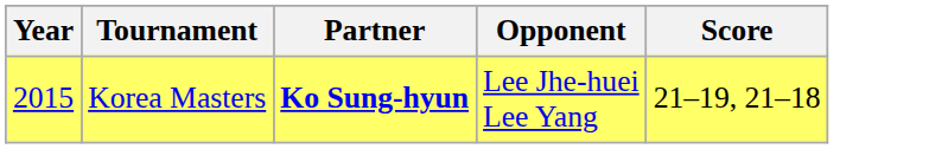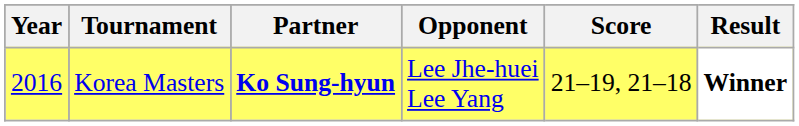 <table class="sortable wikitable" style="font-size: 90%;">
 <tr>
 <th>Year</th>
 <th>Tournament</th>
 <th>Partner</th>
 <th>Opponent</th>
 <th>Score</th>
+<th>Result</th>
 </tr>
 <tr style="background:#FFFF67">
-<td align="center"><a href='#'>2015</a></td>
+<td align="center"><a href='#'>2016</a></td>
 <td align="left"><a href='#'>Korea Masters</a></td>
 <td align="left"><strong> <a href='#'>Ko Sung-hyun</a></strong></td>
 <td align="left"> <a href='#'>Lee Jhe-huei</a> <br>  <a href='#'>Lee Yang</a></td>
 <td align="left">21–19, 21–18</td>
+<td style="text-align:left; background:white"> <strong>Winner</strong></td>
 </tr>
 </table>
